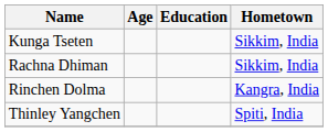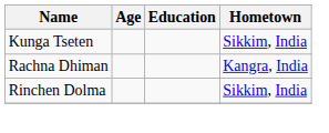 <table class="wikitable" border="1">
 <tr>
 <th>Name</th>
 <th>Age</th>
 <th>Education</th>
 <th>Hometown</th>
 </tr>
 <tr>
 <td>Kunga Tseten </td>
 <td></td>
 <td></td>
 <td><a href='#'>Sikkim</a>, <a href='#'>India</a></td>
 </tr>
 <tr>
 <td>Rachna Dhiman </td>
 <td></td>
 <td></td>
-<td><a href='#'>Sikkim</a>, <a href='#'>India</a></td>
+<td><a href='#'>Kangra</a>, <a href='#'>India</a></td>
 </tr>
 <tr>
 <td>Rinchen Dolma </td>
 <td></td>
 <td></td>
-<td><a href='#'>Kangra</a>, <a href='#'>India</a></td>
-</tr>
-<tr>
-<td>Thinley Yangchen </td>
-<td></td>
-<td></td>
-<td><a href='#'>Spiti</a>, <a href='#'>India</a></td>
+<td><a href='#'>Sikkim</a>, <a href='#'>India</a></td>
 </tr>
 <tr>
 </tr>
 </table>
